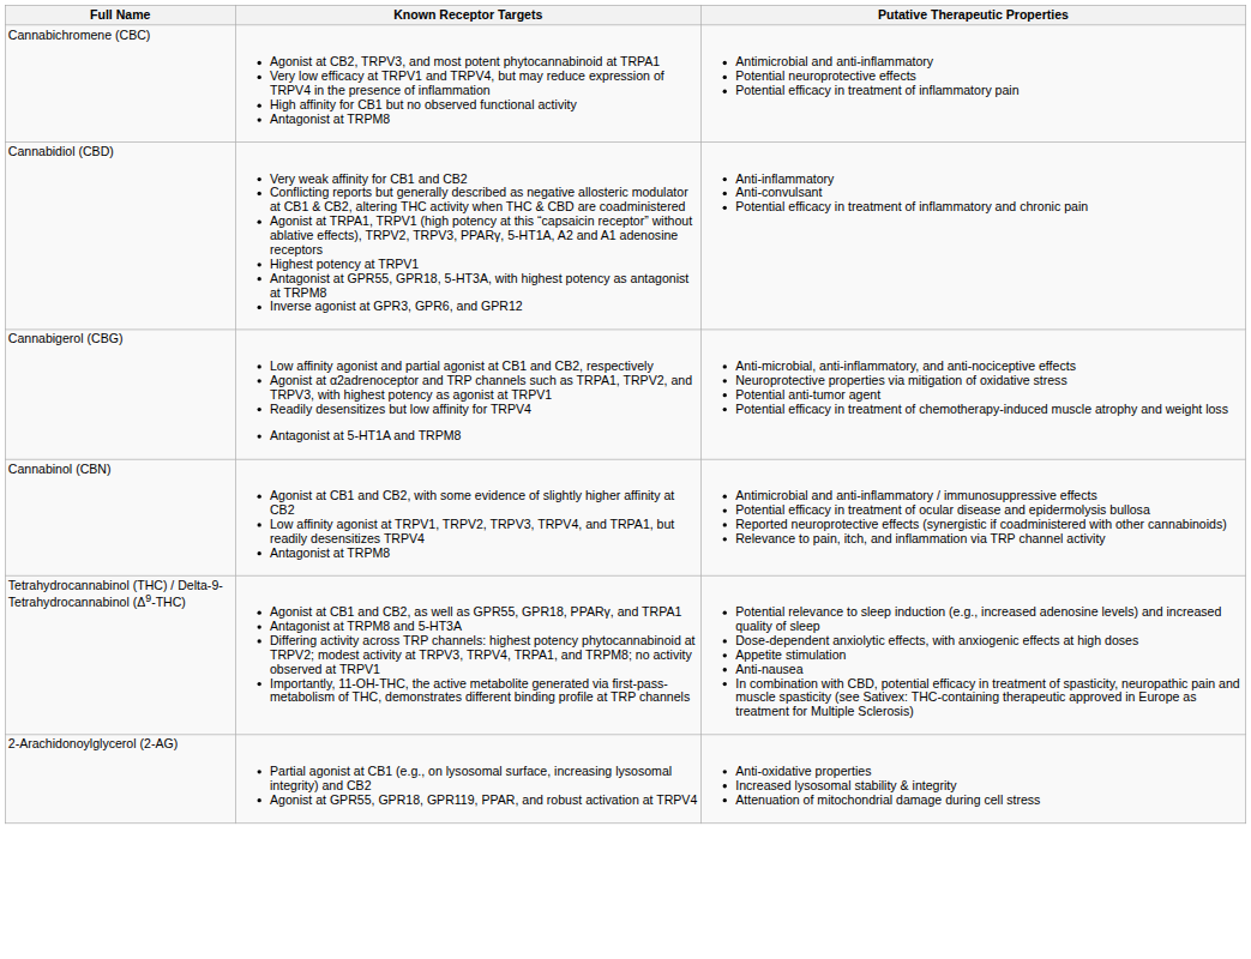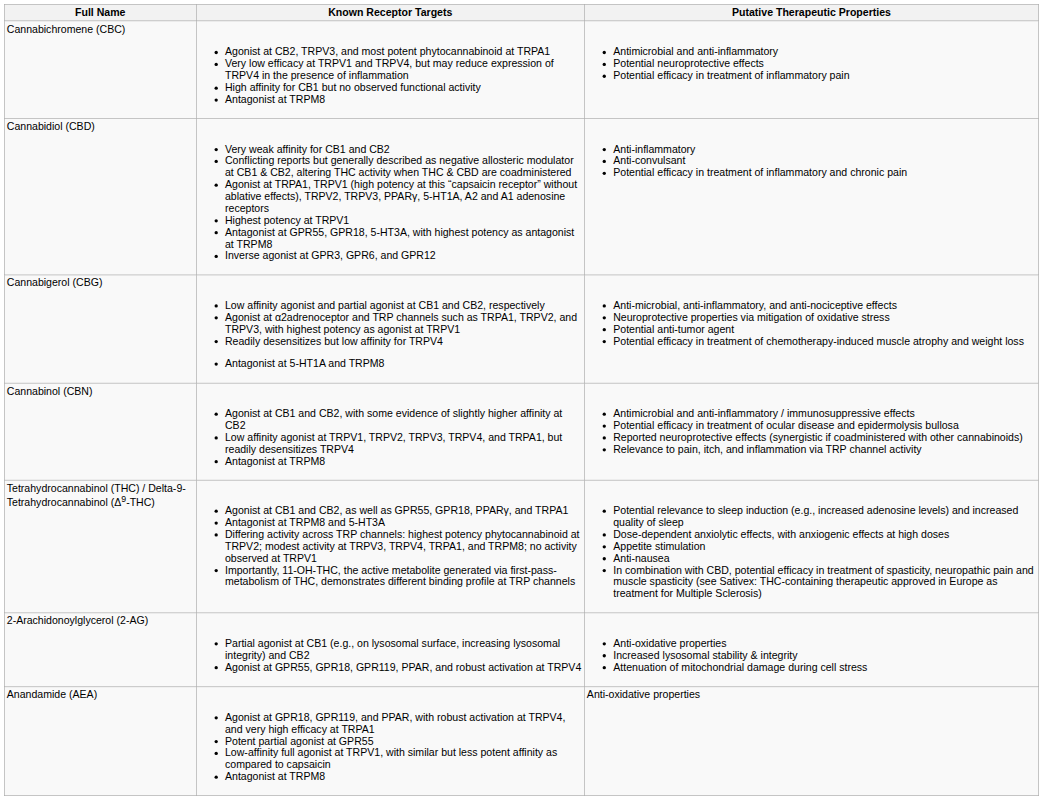 <table class="wikitable">
 <tr>
 <th>Full Name</th>
 <th>Known Receptor Targets</th>
 <th>Putative Therapeutic Properties</th>
 </tr>
 <tr style="vertical-align: top;">
 <td>Cannabichromene (CBC)</td>
 <td><br><ul><li>Agonist at CB2, TRPV3, and most potent phytocannabinoid at TRPA1</li><li>Very low efficacy at TRPV1 and TRPV4, but may reduce expression of TRPV4 in the presence of inflammation</li><li>High affinity for CB1 but no observed functional activity</li><li>Antagonist at TRPM8</li></ul></td>
 <td><br><ul><li>Antimicrobial and anti-inflammatory</li><li>Potential neuroprotective effects</li><li>Potential efficacy in treatment of inflammatory pain</li></ul></td>
 </tr>
 <tr style="vertical-align: top;">
 <td>Cannabidiol (CBD)</td>
 <td><br><ul><li>Very weak affinity for CB1 and CB2</li><li>Conflicting reports but generally described as negative allosteric modulator at CB1 & CB2, altering THC activity when THC & CBD are coadministered</li><li>Agonist at TRPA1, TRPV1 (high potency at this “capsaicin receptor” without ablative effects), TRPV2, TRPV3, PPARγ, 5-HT1A, A2 and A1 adenosine receptors</li><li>Highest potency at TRPV1</li><li>Antagonist at GPR55, GPR18, 5-HT3A, with highest potency as antagonist at TRPM8</li><li>Inverse agonist at GPR3, GPR6, and GPR12</li></ul></td>
 <td><br><ul><li>Anti-inflammatory</li><li>Anti-convulsant</li><li>Potential efficacy in treatment of inflammatory and chronic pain</li></ul></td>
 </tr>
 <tr style="vertical-align: top;">
 <td>Cannabigerol (CBG)</td>
 <td><br><ul><li>Low affinity agonist and partial agonist at CB1 and CB2, respectively</li><li>Agonist at α2adrenoceptor and TRP channels such as TRPA1, TRPV2, and TRPV3, with highest potency as agonist at TRPV1</li><li>Readily desensitizes but low affinity for TRPV4</li></ul><ul><li>Antagonist at 5-HT1A and TRPM8</li></ul></td>
 <td><br><ul><li>Anti-microbial, anti-inflammatory, and anti-nociceptive effects</li><li>Neuroprotective properties via mitigation of oxidative stress</li><li>Potential anti-tumor agent</li><li>Potential efficacy in treatment of chemotherapy-induced muscle atrophy and weight loss</li></ul></td>
 </tr>
 <tr style="vertical-align: top;">
 <td>Cannabinol (CBN)</td>
 <td><br><ul><li>Agonist at CB1 and CB2, with some evidence of slightly higher affinity at CB2</li><li>Low affinity agonist at TRPV1, TRPV2, TRPV3, TRPV4, and TRPA1, but readily desensitizes TRPV4</li><li>Antagonist at TRPM8</li></ul></td>
 <td><br><ul><li>Antimicrobial and anti-inflammatory / immunosuppressive effects</li><li>Potential efficacy in treatment of ocular disease and epidermolysis bullosa</li><li>Reported neuroprotective effects (synergistic if coadministered with other cannabinoids)</li><li>Relevance to pain, itch, and inflammation via TRP channel activity</li></ul></td>
 </tr>
 <tr style="vertical-align: top;">
 <td>Tetrahydrocannabinol (THC) / Delta-9-Tetrahydrocannabinol (Δ<sup>9</sup>-THC)</td>
 <td><br><ul><li>Agonist at CB1 and CB2, as well as GPR55, GPR18, PPARγ, and TRPA1</li><li>Antagonist at TRPM8 and 5-HT3A</li><li>Differing activity across TRP channels: highest potency phytocannabinoid at TRPV2; modest activity at TRPV3, TRPV4, TRPA1, and TRPM8; no activity observed at TRPV1</li><li>Importantly, 11-OH-THC, the active metabolite generated via first-pass-metabolism of THC, demonstrates different binding profile at TRP channels</li></ul></td>
 <td><br><ul><li>Potential relevance to sleep induction (e.g., increased adenosine levels) and increased quality of sleep</li><li>Dose-dependent anxiolytic effects, with anxiogenic effects at high doses</li><li>Appetite stimulation</li><li>Anti-nausea</li><li>In combination with CBD, potential efficacy in treatment of spasticity, neuropathic pain and muscle spasticity (see Sativex: THC-containing therapeutic approved in Europe as treatment for Multiple Sclerosis)</li></ul></td>
 </tr>
 <tr style="vertical-align: top;">
 <td>2-Arachidonoylglycerol (2-AG)</td>
 <td><br><ul><li>Partial agonist at CB1 (e.g., on lysosomal surface, increasing lysosomal integrity) and CB2</li><li>Agonist at GPR55, GPR18, GPR119, PPAR, and robust activation at TRPV4</li></ul></td>
 <td><br><ul><li>Anti-oxidative properties</li><li>Increased lysosomal stability & integrity</li><li>Attenuation of mitochondrial damage during cell stress</li></ul></td>
 </tr>
+<tr style="vertical-align: top;">
+<td>Anandamide (AEA)</td>
+<td><br><ul><li>Agonist at GPR18, GPR119, and PPAR, with robust activation at TRPV4, and very high efficacy at TRPA1</li><li>Potent partial agonist at GPR55</li><li>Low-affinity full agonist at TRPV1, with similar but less potent affinity as compared to capsaicin</li><li>Antagonist at TRPM8</li></ul></td>
+<td>Anti-oxidative properties</td>
+</tr>
 </table>
